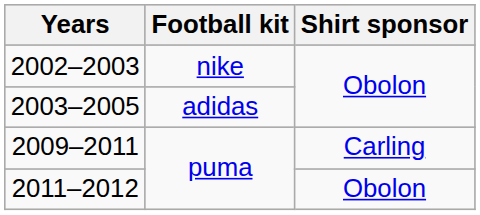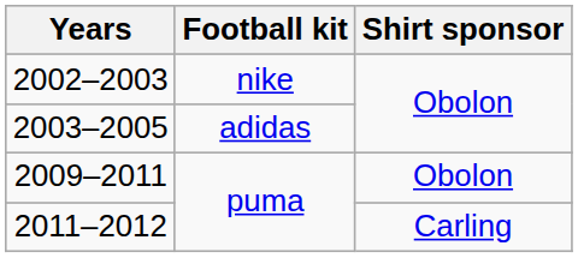 <table class="wikitable" style="text-align: center">
 <tr>
 <th>Years</th>
 <th>Football kit</th>
 <th>Shirt sponsor</th>
 </tr>
 <tr>
 <td>2002–2003</td>
 <td><a href='#'>nike</a></td>
 <td rowspan=2><a href='#'>Obolon</a></td>
 </tr>
 <tr>
 <td>2003–2005</td>
 <td><a href='#'>adidas</a></td>
 </tr>
 <tr>
 <td>2009–2011</td>
 <td rowspan=2><a href='#'>puma</a></td>
-<td><a href='#'>Carling</a></td>
+<td><a href='#'>Obolon</a></td>
 </tr>
 <tr>
 <td>2011–2012</td>
-<td><a href='#'>Obolon</a></td>
+<td><a href='#'>Carling</a></td>
 </tr>
 </table>
